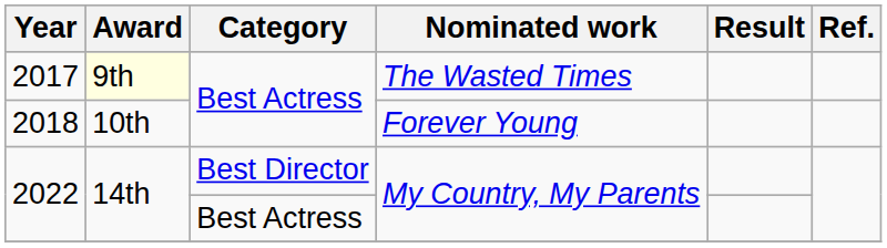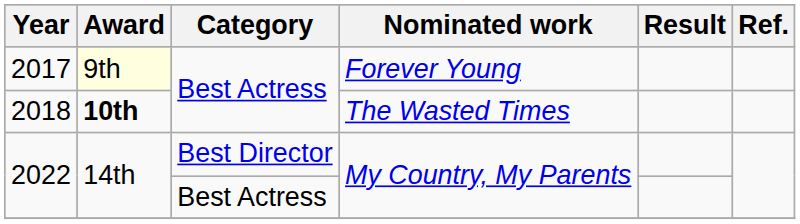 <table class="wikitable">
 <tr>
 <th>Year</th>
 <th>Award</th>
 <th>Category</th>
 <th>Nominated work</th>
 <th>Result</th>
 <th>Ref.</th>
 </tr>
 <tr>
 <td>2017</td>
 <td style="background: lightyellow;">9th</td>
 <td rowspan="2"><a href='#'>Best Actress</a></td>
-<td><em><a href='#'>The Wasted Times</a></em></td>
+<td><em><a href='#'>Forever Young</a></em></td>
 <td></td>
 <td></td>
 </tr>
 <tr>
 <td>2018</td>
-<td>10th</td>
-<td><em><a href='#'>Forever Young</a></em></td>
+<td><strong>10th</strong></td>
+<td><em><a href='#'>The Wasted Times</a></em></td>
 <td></td>
 <td></td>
 </tr>
 <tr>
 <td rowspan=2>2022</td>
 <td rowspan=2>14th</td>
 <td><a href='#'>Best Director</a></td>
 <td rowspan=2><em><a href='#'>My Country, My Parents</a></em></td>
 <td></td>
 <td rowspan=2></td>
 </tr>
 <tr>
 <td>Best Actress</td>
 <td></td>
 </tr>
 <tr>
 </tr>
 </table>
